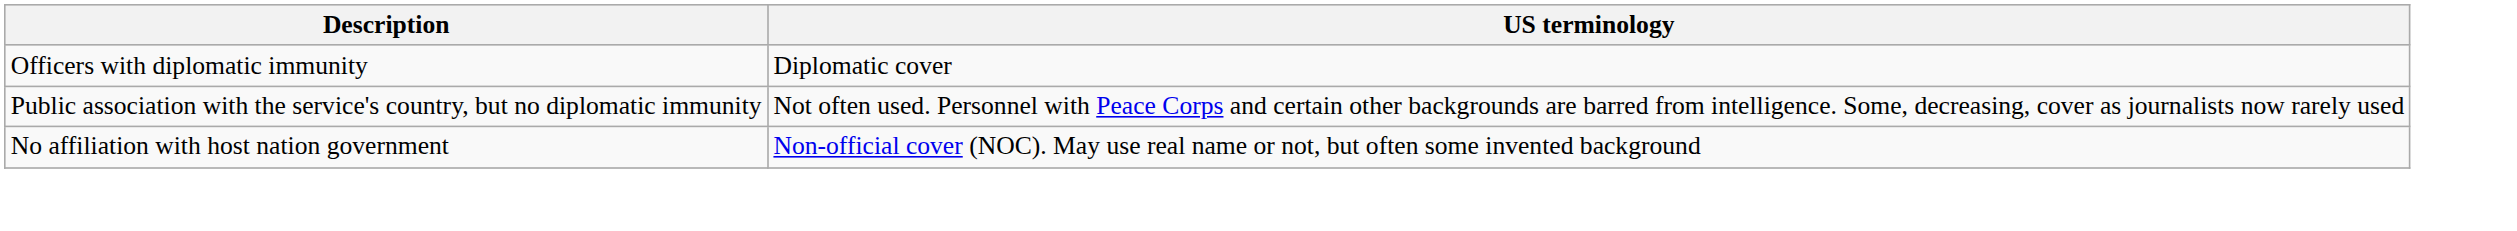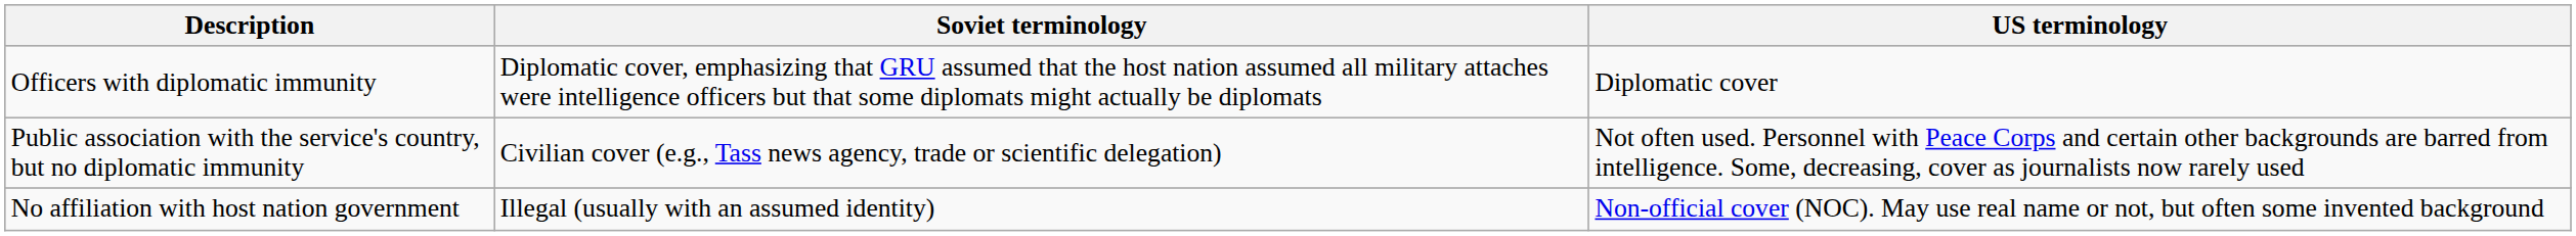 <table class="wikitable">
 <tr>
 <th>Description</th>
+<th>Soviet terminology</th>
 <th>US terminology</th>
 </tr>
 <tr>
 <td>Officers with diplomatic immunity</td>
+<td>Diplomatic cover, emphasizing that <a href='#'>GRU</a> assumed that the host nation assumed all military attaches were intelligence officers but that some diplomats might actually be diplomats</td>
 <td>Diplomatic cover</td>
 </tr>
 <tr>
 <td>Public association with the service's country, but no diplomatic immunity</td>
+<td>Civilian cover (e.g., <a href='#'>Tass</a> news agency, trade or scientific delegation)</td>
 <td>Not often used. Personnel with <a href='#'>Peace Corps</a> and certain other backgrounds are barred from intelligence. Some, decreasing, cover as journalists now rarely used</td>
 </tr>
 <tr>
 <td>No affiliation with host nation government</td>
+<td>Illegal (usually with an assumed identity)</td>
 <td><a href='#'>Non-official cover</a> (NOC). May use real name or not, but often some invented background</td>
 </tr>
 </table>
